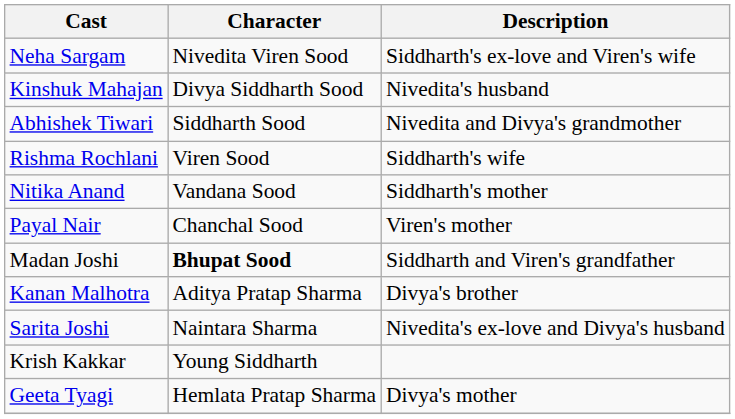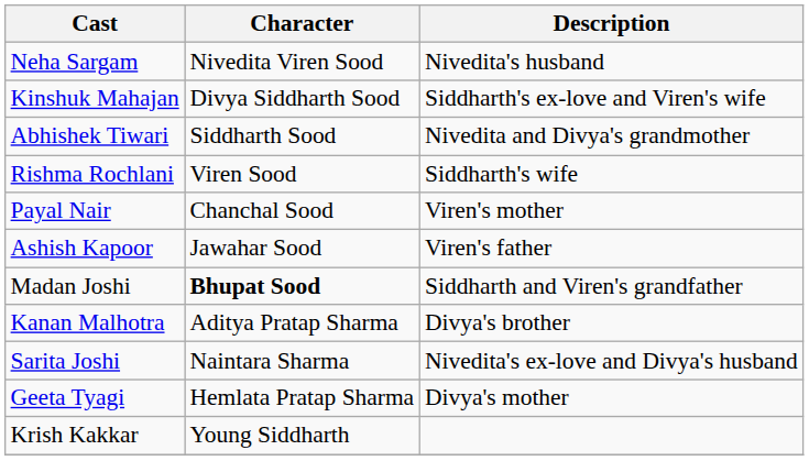 <table class="wikitable">
 <tr>
 <th>Cast</th>
 <th>Character</th>
 <th>Description</th>
 </tr>
 <tr>
 <td><a href='#'>Neha Sargam</a></td>
 <td>Nivedita Viren Sood</td>
-<td>Siddharth's ex-love and Viren's wife</td>
+<td>Nivedita's husband</td>
 </tr>
 <tr>
 <td><a href='#'>Kinshuk Mahajan</a></td>
 <td>Divya Siddharth Sood</td>
-<td>Nivedita's husband</td>
+<td>Siddharth's ex-love and Viren's wife</td>
 </tr>
 <tr>
 <td><a href='#'>Abhishek Tiwari</a></td>
 <td>Siddharth Sood</td>
 <td>Nivedita and Divya's grandmother</td>
 </tr>
 <tr>
 <td><a href='#'>Rishma Rochlani</a></td>
 <td>Viren Sood</td>
 <td>Siddharth's wife</td>
 </tr>
 <tr>
-<td><a href='#'>Nitika Anand</a></td>
-<td>Vandana Sood</td>
-<td>Siddharth's mother</td>
-</tr>
-<tr>
 <td><a href='#'>Payal Nair</a></td>
 <td>Chanchal Sood</td>
 <td>Viren's mother</td>
+</tr>
+<tr>
+<td><a href='#'>Ashish Kapoor</a></td>
+<td>Jawahar Sood</td>
+<td>Viren's father</td>
 </tr>
 <tr>
 <td>Madan Joshi</td>
 <td><strong>Bhupat Sood</strong></td>
 <td>Siddharth and Viren's grandfather</td>
 </tr>
 <tr>
 <td><a href='#'>Kanan Malhotra</a></td>
 <td>Aditya Pratap Sharma</td>
 <td>Divya's brother</td>
 </tr>
 <tr>
 <td><a href='#'>Sarita Joshi</a></td>
 <td>Naintara Sharma</td>
 <td>Nivedita's ex-love and Divya's husband</td>
 </tr>
 <tr>
+<td><a href='#'>Geeta Tyagi</a></td>
+<td>Hemlata Pratap Sharma</td>
+<td>Divya's mother</td>
+</tr>
+<tr>
 <td>Krish Kakkar</td>
 <td>Young Siddharth</td>
 <td></td>
 </tr>
 <tr>
-<td><a href='#'>Geeta Tyagi</a></td>
-<td>Hemlata Pratap Sharma</td>
-<td>Divya's mother</td>
-</tr>
-<tr>
 </tr>
 </table>
